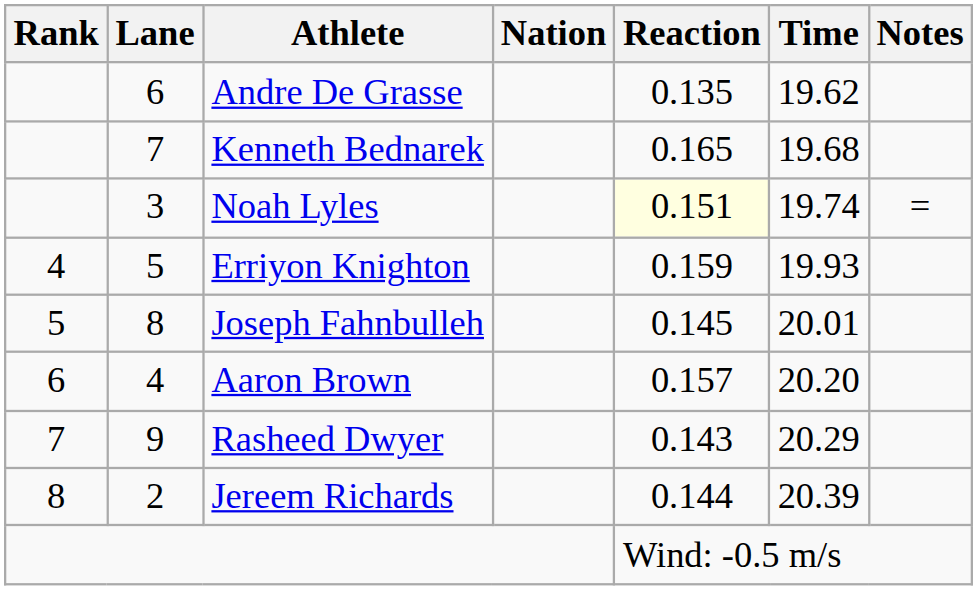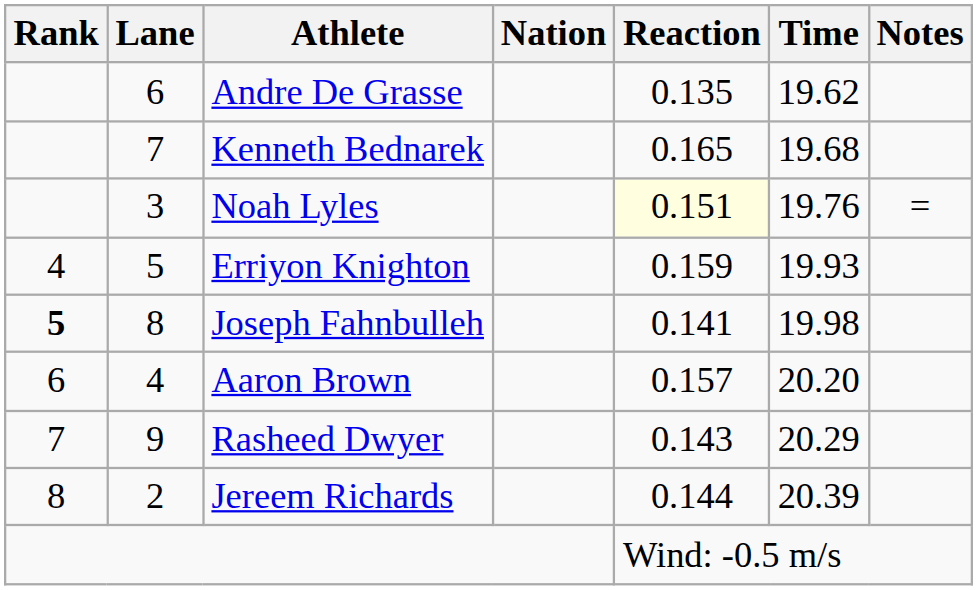 <table class="wikitable sortable" style="text-align:center">
 <tr>
 <th>Rank</th>
 <th>Lane</th>
 <th>Athlete</th>
 <th>Nation</th>
 <th>Reaction</th>
 <th>Time</th>
 <th>Notes</th>
 </tr>
 <tr>
 <td></td>
 <td>6</td>
 <td align="left"><a href='#'>Andre De Grasse</a></td>
 <td align="left"></td>
 <td>0.135</td>
 <td>19.62</td>
 <td></td>
 </tr>
 <tr>
 <td></td>
 <td>7</td>
 <td align="left"><a href='#'>Kenneth Bednarek</a></td>
 <td align="left"></td>
 <td>0.165</td>
 <td>19.68</td>
 <td></td>
 </tr>
 <tr>
 <td></td>
 <td>3</td>
 <td align="left"><a href='#'>Noah Lyles</a></td>
 <td align="left"></td>
 <td style="background: lightyellow;">0.151</td>
-<td>19.74</td>
+<td>19.76</td>
 <td>=</td>
 </tr>
 <tr>
 <td>4</td>
 <td>5</td>
 <td align="left"><a href='#'>Erriyon Knighton</a></td>
 <td align="left"></td>
 <td>0.159</td>
 <td>19.93</td>
 <td></td>
 </tr>
 <tr>
-<td>5</td>
+<td><strong>5</strong></td>
 <td>8</td>
 <td align="left"><a href='#'>Joseph Fahnbulleh</a></td>
 <td align="left"></td>
-<td>0.145</td>
-<td>20.01</td>
+<td>0.141</td>
+<td>19.98</td>
 <td></td>
 </tr>
 <tr>
 <td>6</td>
 <td>4</td>
 <td align="left"><a href='#'>Aaron Brown</a></td>
 <td align="left"></td>
 <td>0.157</td>
 <td>20.20</td>
 <td></td>
 </tr>
 <tr>
 <td>7</td>
 <td>9</td>
 <td align="left"><a href='#'>Rasheed Dwyer</a></td>
 <td align="left"></td>
 <td>0.143</td>
 <td>20.29</td>
 <td></td>
 </tr>
 <tr>
 <td>8</td>
 <td>2</td>
 <td align="left"><a href='#'>Jereem Richards</a></td>
 <td align="left"></td>
 <td>0.144</td>
 <td>20.39</td>
 <td></td>
 </tr>
 <tr class="sortbottom">
 <td colspan="4"></td>
 <td colspan="3" style="text-align:left;">Wind: -0.5 m/s</td>
 </tr>
 </table>
